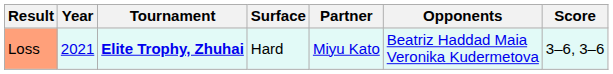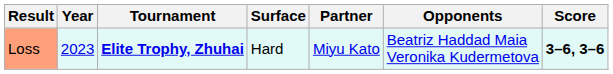 <table class="sortable wikitable">
 <tr>
 <th>Result</th>
 <th>Year</th>
 <th>Tournament</th>
 <th>Surface</th>
 <th>Partner</th>
 <th>Opponents</th>
 <th class="unsortable">Score</th>
 </tr>
 <tr style=background:#e2faf7>
 <td bgcolor=FFA07A>Loss</td>
-<td><a href='#'>2021</a></td>
+<td><a href='#'>2023</a></td>
 <td><strong><a href='#'>Elite Trophy, Zhuhai</a></strong></td>
 <td>Hard</td>
 <td> <a href='#'>Miyu Kato</a></td>
 <td> <a href='#'>Beatriz Haddad Maia</a> <br>  <a href='#'>Veronika Kudermetova</a></td>
-<td>3–6, 3–6</td>
+<td><strong>3–6, 3–6</strong></td>
 </tr>
 </table>
